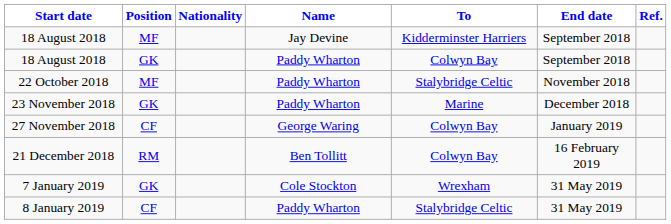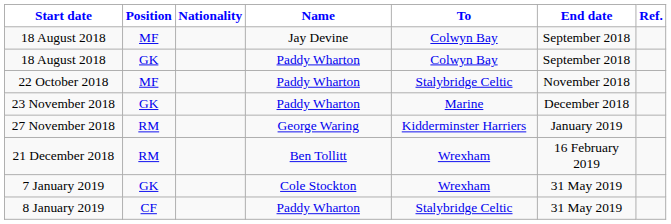 <table class="wikitable"  style="text-align:center; font-size:90%; ">
 <tr>
 <th style="background:#FFFFFF; color:#0000FF; width:120px;">Start date</th>
 <th style="background:#FFFFFF; color:#0000FF; width:50px;">Position</th>
 <th style="background:#FFFFFF; color:#0000FF; width:50px;">Nationality</th>
 <th style="background:#FFFFFF; color:#0000FF; width:150px;">Name</th>
 <th style="background:#FFFFFF; color:#0000FF; width:150px;">To</th>
 <th style="background:#FFFFFF; color:#0000FF; width:100px;">End date</th>
 <th style="background:#FFFFFF; color:#0000FF; width:25px;">Ref.</th>
 </tr>
 <tr>
 <td>18 August 2018</td>
 <td><a href='#'>MF</a></td>
 <td></td>
 <td>Jay Devine</td>
-<td><a href='#'>Kidderminster Harriers</a></td>
+<td><a href='#'>Colwyn Bay</a></td>
 <td>September 2018</td>
 <td></td>
 </tr>
 <tr>
 <td>18 August 2018</td>
 <td><a href='#'>GK</a></td>
 <td></td>
 <td><a href='#'>Paddy Wharton</a></td>
 <td><a href='#'>Colwyn Bay</a></td>
 <td>September 2018</td>
 <td></td>
 </tr>
 <tr>
 <td>22 October 2018</td>
 <td><a href='#'>MF</a></td>
 <td></td>
 <td><a href='#'>Paddy Wharton</a></td>
 <td><a href='#'>Stalybridge Celtic</a></td>
 <td>November 2018</td>
 <td></td>
 </tr>
 <tr>
 <td>23 November 2018</td>
 <td><a href='#'>GK</a></td>
 <td></td>
 <td><a href='#'>Paddy Wharton</a></td>
 <td><a href='#'>Marine</a></td>
 <td>December 2018</td>
 <td></td>
 </tr>
 <tr>
 <td>27 November 2018</td>
-<td><a href='#'>CF</a></td>
+<td><a href='#'>RM</a></td>
 <td></td>
 <td><a href='#'>George Waring</a></td>
-<td><a href='#'>Colwyn Bay</a></td>
+<td><a href='#'>Kidderminster Harriers</a></td>
 <td>January 2019</td>
 <td></td>
 </tr>
 <tr>
 <td>21 December 2018</td>
 <td><a href='#'>RM</a></td>
 <td></td>
 <td><a href='#'>Ben Tollitt</a></td>
-<td><a href='#'>Colwyn Bay</a></td>
+<td> <a href='#'>Wrexham</a></td>
 <td>16 February 2019</td>
 <td></td>
 </tr>
 <tr>
 <td>7 January 2019</td>
 <td><a href='#'>GK</a></td>
 <td></td>
 <td><a href='#'>Cole Stockton</a></td>
 <td> <a href='#'>Wrexham</a></td>
 <td>31 May 2019</td>
 <td></td>
 </tr>
 <tr>
 <td>8 January 2019</td>
 <td><a href='#'>CF</a></td>
 <td></td>
 <td><a href='#'>Paddy Wharton</a></td>
 <td><a href='#'>Stalybridge Celtic</a></td>
 <td>31 May 2019</td>
 <td></td>
 </tr>
 </table>
